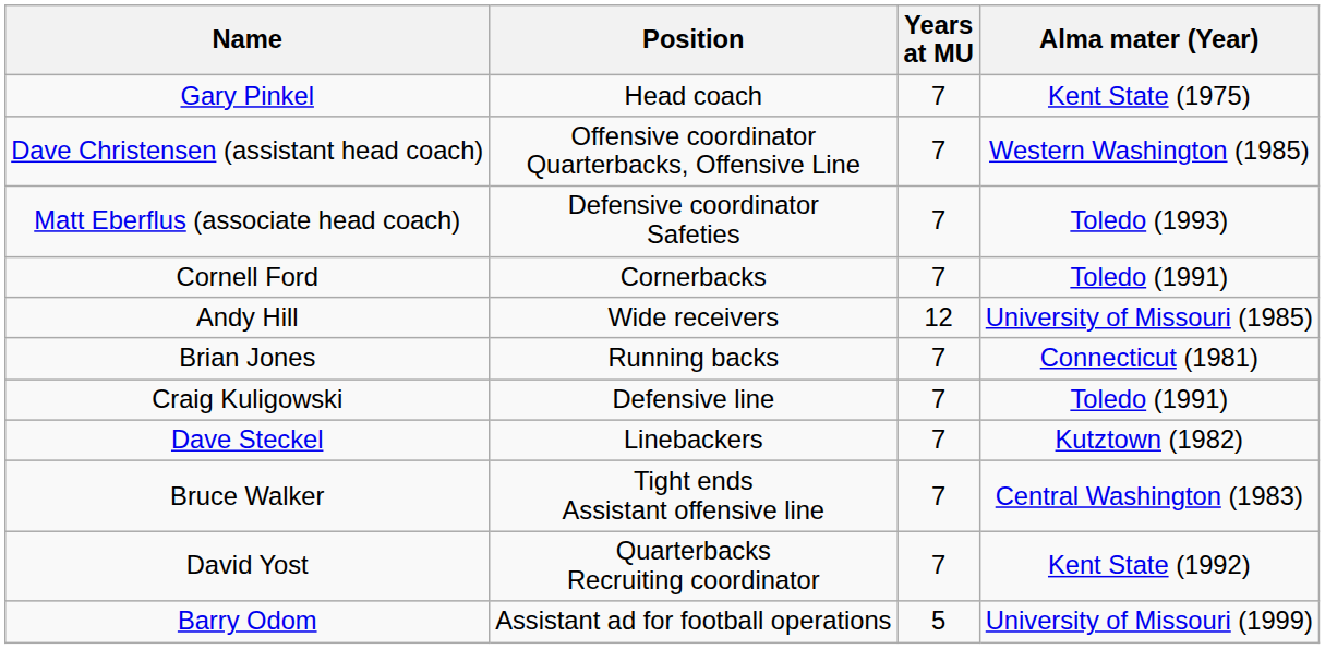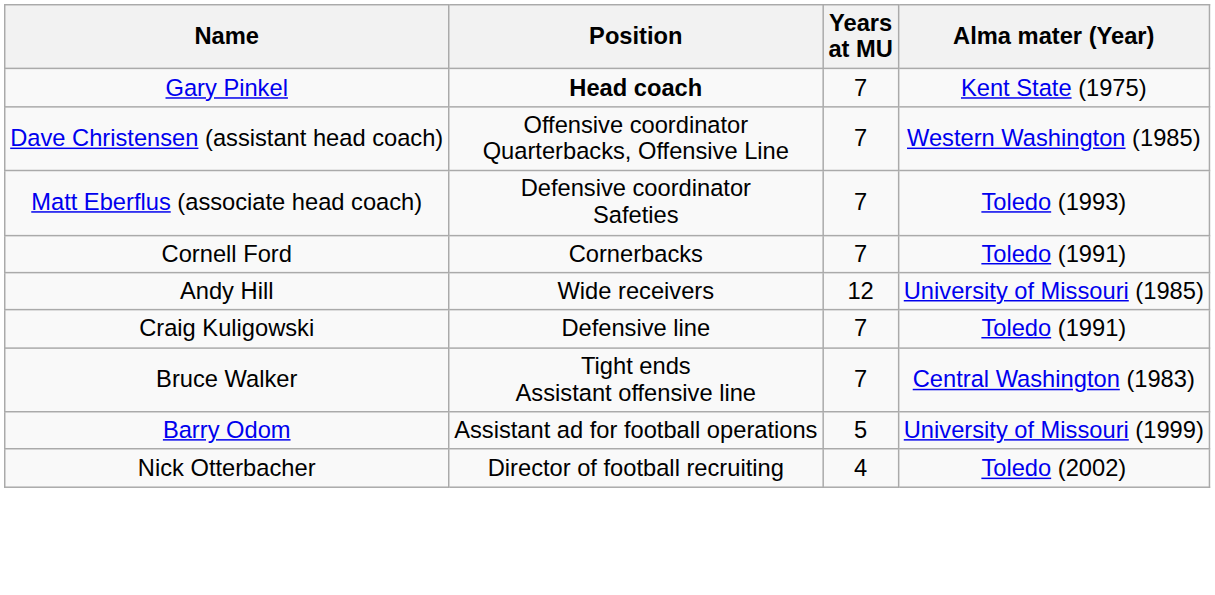 <table class="wikitable">
 <tr>
 <th>Name</th>
 <th>Position</th>
 <th>Years<br>at MU</th>
 <th>Alma mater (Year)</th>
 </tr>
 <tr align="center">
 <td><a href='#'>Gary Pinkel</a></td>
-<td>Head coach</td>
+<td><strong>Head coach</strong></td>
 <td>7</td>
 <td><a href='#'>Kent State</a> (1975)</td>
 </tr>
 <tr align="center">
 <td><a href='#'>Dave Christensen</a> (assistant head coach)</td>
 <td>Offensive coordinator<br>Quarterbacks, Offensive Line</td>
 <td>7</td>
 <td><a href='#'>Western Washington</a> (1985)</td>
 </tr>
 <tr align="center">
 <td><a href='#'>Matt Eberflus</a> (associate head coach)</td>
 <td>Defensive coordinator<br>Safeties</td>
 <td>7</td>
 <td><a href='#'>Toledo</a> (1993)</td>
 </tr>
 <tr align="center">
 <td>Cornell Ford</td>
 <td>Cornerbacks</td>
 <td>7</td>
 <td><a href='#'>Toledo</a> (1991)</td>
 </tr>
 <tr align="center">
 <td>Andy Hill</td>
 <td>Wide receivers</td>
 <td>12</td>
 <td><a href='#'>University of Missouri</a> (1985)</td>
 </tr>
 <tr align="center">
-<td>Brian Jones</td>
-<td>Running backs</td>
-<td>7</td>
-<td><a href='#'>Connecticut</a> (1981)</td>
-</tr>
-<tr align="center">
 <td>Craig Kuligowski</td>
 <td>Defensive line</td>
 <td>7</td>
 <td><a href='#'>Toledo</a> (1991)</td>
-</tr>
-<tr align="center">
-<td><a href='#'>Dave Steckel</a></td>
-<td>Linebackers</td>
-<td>7</td>
-<td><a href='#'>Kutztown</a> (1982)</td>
 </tr>
 <tr align="center">
 <td>Bruce Walker</td>
 <td>Tight ends<br>Assistant offensive line</td>
 <td>7</td>
 <td><a href='#'>Central Washington</a> (1983)</td>
 </tr>
 <tr align="center">
-<td>David Yost</td>
-<td>Quarterbacks<br>Recruiting coordinator</td>
-<td>7</td>
-<td><a href='#'>Kent State</a> (1992)</td>
-</tr>
-<tr align="center">
 <td><a href='#'>Barry Odom</a></td>
 <td>Assistant ad for football operations</td>
 <td>5</td>
 <td><a href='#'>University of Missouri</a> (1999)</td>
 </tr>
+<tr align="center">
+<td>Nick Otterbacher</td>
+<td>Director of football recruiting</td>
+<td>4</td>
+<td><a href='#'>Toledo</a> (2002)</td>
+</tr>
 </table>
